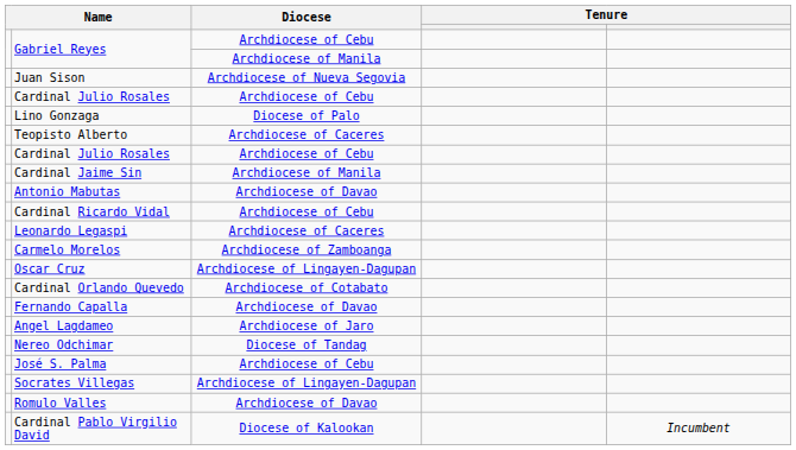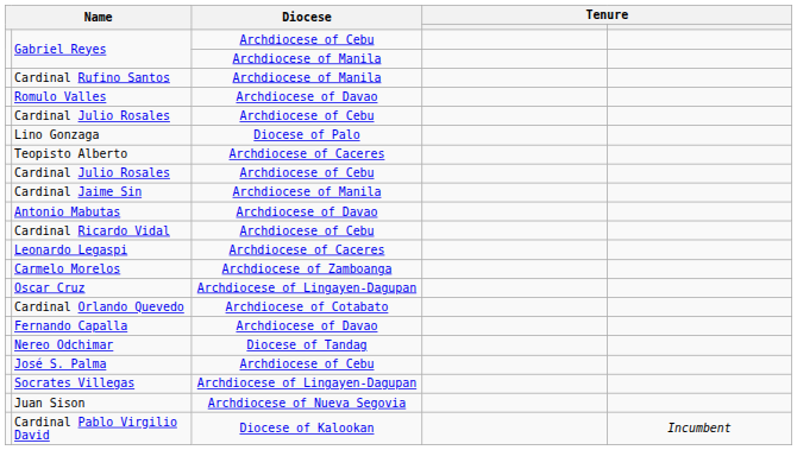 <table class="wikitable">
 <tr>
 <th rowspan=2 style="width:20%;" colspan=2>Name</th>
 <th rowspan=2 style="width:25%;">Diocese</th>
 <th colspan=2>Tenure</th>
 </tr>
 <tr>
 <th style="width:20%;"></th>
 <th style="width:20%;"></th>
 </tr>
 <tr>
 <td align=center rowspan=2></td>
 <td rowspan=2><a href='#'>Gabriel Reyes</a></td>
 <td align=center><a href='#'>Archdiocese of Cebu</a></td>
 <td align=center></td>
 <td align=center></td>
 </tr>
 <tr>
 <td align=center><a href='#'>Archdiocese of Manila</a></td>
 <td align=center></td>
 <td align=center></td>
 </tr>
 <tr>
 <td align=center></td>
-<td>Juan Sison</td>
-<td align=center><a href='#'>Archdiocese of Nueva Segovia</a></td>
+<td>Cardinal <a href='#'>Rufino Santos</a></td>
+<td align=center><a href='#'>Archdiocese of Manila</a></td>
+<td align=center></td>
+<td align=center></td>
+</tr>
+<tr>
+<td align=center></td>
+<td><a href='#'>Romulo Valles</a></td>
+<td align=center><a href='#'>Archdiocese of Davao</a></td>
 <td align=center></td>
 <td align=center></td>
 </tr>
 <tr>
 <td align=center></td>
 <td>Cardinal <a href='#'>Julio Rosales</a></td>
 <td align=center><a href='#'>Archdiocese of Cebu</a></td>
 <td align=center></td>
 <td align=center></td>
 </tr>
 <tr>
 <td align=center></td>
 <td>Lino Gonzaga</td>
 <td align=center><a href='#'>Diocese of Palo</a></td>
 <td align=center></td>
 <td align=center></td>
 </tr>
 <tr>
 <td align=center></td>
 <td>Teopisto Alberto</td>
 <td align=center><a href='#'>Archdiocese of Caceres</a></td>
 <td align=center></td>
 <td align=center></td>
 </tr>
 <tr>
 <td align=center></td>
 <td>Cardinal <a href='#'>Julio Rosales</a></td>
 <td align=center><a href='#'>Archdiocese of Cebu</a></td>
 <td align=center></td>
 <td align=center></td>
 </tr>
 <tr>
 <td align=center></td>
 <td>Cardinal <a href='#'>Jaime Sin</a></td>
 <td align=center><a href='#'>Archdiocese of Manila</a></td>
 <td align=center></td>
 <td align=center></td>
 </tr>
 <tr>
 <td align=center></td>
 <td><a href='#'>Antonio Mabutas</a></td>
 <td align=center><a href='#'>Archdiocese of Davao</a></td>
 <td align=center></td>
 <td align=center></td>
 </tr>
 <tr>
 <td align=center></td>
 <td>Cardinal <a href='#'>Ricardo Vidal</a></td>
 <td align=center><a href='#'>Archdiocese of Cebu</a></td>
 <td align=center></td>
 <td align=center></td>
 </tr>
 <tr>
 <td align=center></td>
 <td><a href='#'>Leonardo Legaspi</a></td>
 <td align=center><a href='#'>Archdiocese of Caceres</a></td>
 <td align=center></td>
 <td align=center></td>
 </tr>
 <tr>
 <td align=center></td>
 <td><a href='#'>Carmelo Morelos</a></td>
 <td align=center><a href='#'>Archdiocese of Zamboanga</a></td>
 <td align=center></td>
 <td align=center></td>
 </tr>
 <tr>
 <td align=center></td>
 <td><a href='#'>Oscar Cruz</a></td>
 <td align=center><a href='#'>Archdiocese of Lingayen-Dagupan</a></td>
 <td align=center></td>
 <td align=center></td>
 </tr>
 <tr>
 <td align=center></td>
 <td>Cardinal <a href='#'>Orlando Quevedo</a></td>
 <td align=center><a href='#'>Archdiocese of Cotabato</a></td>
 <td align=center></td>
 <td align=center></td>
 </tr>
 <tr>
 <td align=center></td>
 <td><a href='#'>Fernando Capalla</a></td>
 <td align=center><a href='#'>Archdiocese of Davao</a></td>
 <td align=center></td>
 <td align=center></td>
 </tr>
 <tr>
 <td align=center></td>
-<td><a href='#'>Angel Lagdameo</a></td>
-<td align=center><a href='#'>Archdiocese of Jaro</a></td>
-<td align=center></td>
-<td align=center></td>
-</tr>
-<tr>
-<td align=center></td>
 <td><a href='#'>Nereo Odchimar</a></td>
 <td align=center><a href='#'>Diocese of Tandag</a></td>
 <td align=center></td>
 <td align=center></td>
 </tr>
 <tr>
 <td align=center></td>
 <td><a href='#'>José S. Palma</a></td>
 <td align=center><a href='#'>Archdiocese of Cebu</a></td>
 <td align=center></td>
 <td align=center></td>
 </tr>
 <tr>
 <td align=center></td>
 <td><a href='#'>Socrates Villegas</a></td>
 <td align=center><a href='#'>Archdiocese of Lingayen-Dagupan</a></td>
 <td align=center></td>
 <td align=center></td>
 </tr>
 <tr>
 <td align=center></td>
-<td><a href='#'>Romulo Valles</a></td>
-<td align=center><a href='#'>Archdiocese of Davao</a></td>
+<td>Juan Sison</td>
+<td align=center><a href='#'>Archdiocese of Nueva Segovia</a></td>
 <td align=center></td>
 <td align=center></td>
 </tr>
 <tr>
 <td align=center></td>
 <td>Cardinal <a href='#'>Pablo Virgilio David</a></td>
 <td align=center><a href='#'>Diocese of Kalookan</a></td>
 <td align=center></td>
 <td align=center><em>Incumbent</em></td>
 </tr>
 </table>
